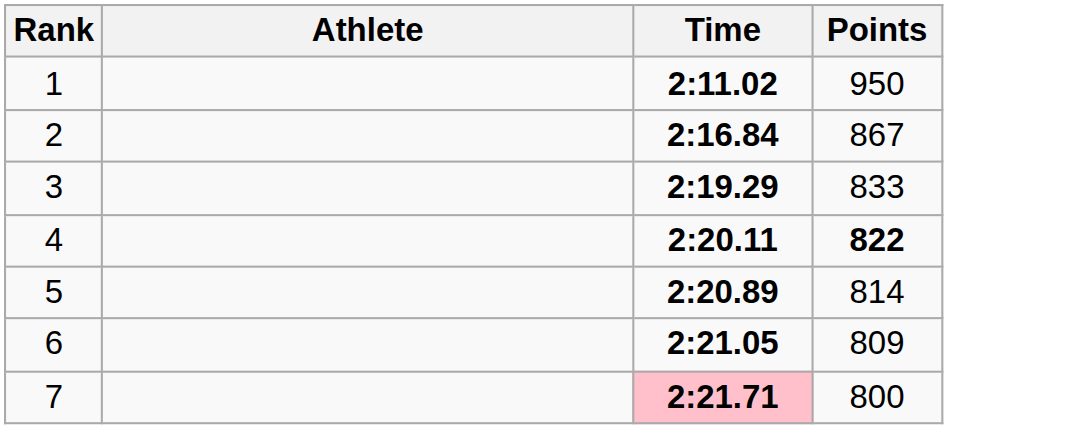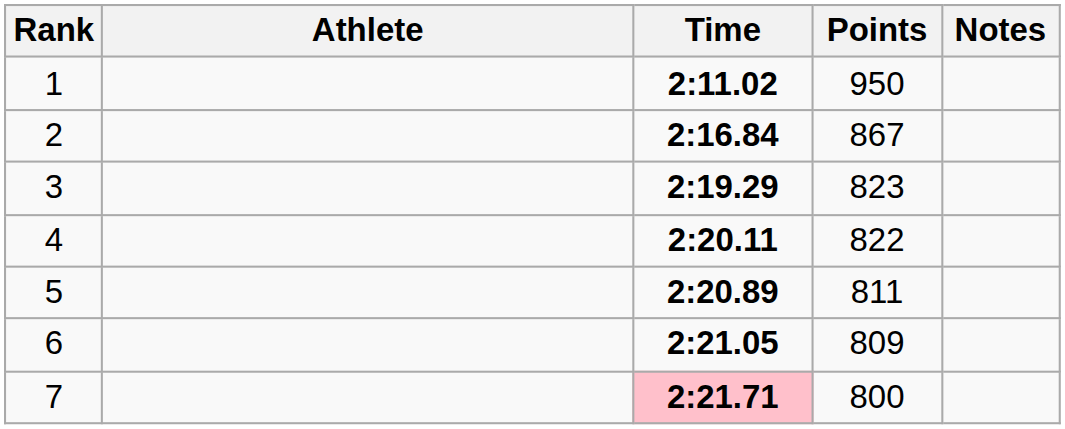 <table class="wikitable" style="text-align:center">
 <tr>
 <th width=40>Rank</th>
 <th width=250>Athlete</th>
 <th width=80>Time</th>
 <th width=55>Points</th>
+<th width=50>Notes</th>
 </tr>
 <tr>
 <td>1</td>
 <td align=left></td>
 <td><strong>2:11.02</strong></td>
 <td>950</td>
+<td></td>
 </tr>
 <tr>
 <td>2</td>
 <td align=left></td>
 <td><strong>2:16.84</strong></td>
 <td>867</td>
+<td></td>
 </tr>
 <tr>
 <td>3</td>
 <td align=left></td>
 <td><strong>2:19.29</strong></td>
-<td>833</td>
+<td>823</td>
+<td></td>
 </tr>
 <tr>
 <td>4</td>
 <td align=left></td>
 <td><strong>2:20.11</strong></td>
-<td><strong>822</strong></td>
+<td>822</td>
+<td></td>
 </tr>
 <tr>
 <td>5</td>
 <td align=left></td>
 <td><strong>2:20.89</strong></td>
-<td>814</td>
+<td>811</td>
+<td></td>
 </tr>
 <tr>
 <td>6</td>
 <td align=left></td>
 <td><strong>2:21.05</strong></td>
 <td>809</td>
+<td></td>
 </tr>
 <tr>
 <td>7</td>
 <td align=left></td>
 <td style="background: pink;"><strong>2:21.71</strong></td>
 <td>800</td>
+<td></td>
 </tr>
 </table>
